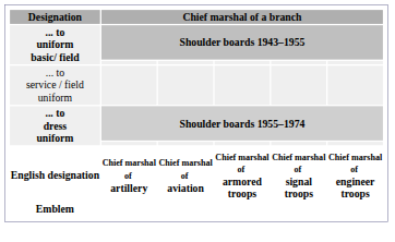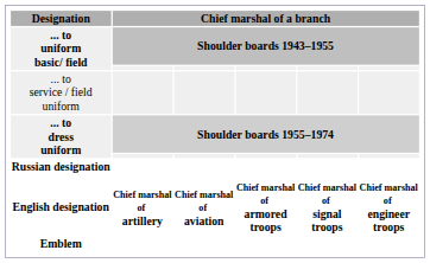 <table style="border:1px solid #8888aa; background-color:white; padding:5px; font-size:95%; margin: 0px 12px 12px 0px;">
 <tr style="background:#afafaf;">
 <th colspan="1">Designation</th>
 <th colspan="5">Chief marshal of a branch</th>
 </tr>
 <tr align="center" bgcolor="#efefef">
 <th rowspan="2">... to<br>uniform<br>basic/ field</th>
 <th colspan="5" style="background:#bfbfbf;">Shoulder boards 1943–1955</th>
 </tr>
 <tr align="center" bgcolor="#efefef">
 <td></td>
 <td></td>
 <td></td>
 <td></td>
 <td></td>
 </tr>
 <tr align="center" bgcolor="#efefef">
 <td>... to<br>service / field<br>uniform</td>
 <td></td>
 <td></td>
 <td></td>
 <td></td>
 <td></td>
 </tr>
 <tr align="center" bgcolor="#efefef">
 <th rowspan="2">... to<br>dress <br> uniform</th>
 <th colspan="5" style="background:#cfcfcf;">Shoulder boards 1955–1974</th>
 </tr>
 <tr align="center" bgcolor="#efefef">
 <td></td>
 <td></td>
 <td></td>
 <td></td>
 <td></td>
 </tr>
+<tr align="center" valign="center">
+<th>Russian designation</th>
+<td></td>
+<td></td>
+<td></td>
+<td></td>
+<td></td>
+</tr>
 <tr>
 <td colspan=6></td>
 </tr>
 <tr>
 <th>English designation</th>
 <th><small>Chief marshal<br>of </small><br>artillery</th>
 <th><small>Chief marshal<br>of </small><br>aviation</th>
 <th><small>Chief marshal<br>of </small><br>armored<br>troops</th>
 <th><small>Chief marshal<br>of </small><br>signal<br>troops</th>
 <th><small>Chief marshal<br>of </small><br>engineer<br>troops</th>
 </tr>
 <tr align="center" valign="center">
 <th>Emblem</th>
 <td></td>
 <td></td>
 <td></td>
 <td></td>
 <td></td>
 </tr>
 </table>
